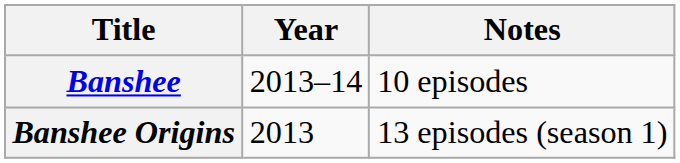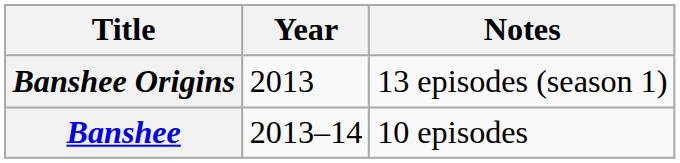 <table class="wikitable plainrowheaders sortable">
 <tr>
 <th scope="col">Title</th>
 <th scope="col">Year</th>
 <th scope="col" class="unsortable">Notes</th>
 </tr>
 <tr>
+<th scope="row"><em>Banshee Origins</em></th>
+<td>2013</td>
+<td>13 episodes (season 1)</td>
+</tr>
+<tr>
 <th scope="row"><em><a href='#'>Banshee</a></em></th>
 <td>2013–14</td>
 <td>10 episodes</td>
 </tr>
-<tr>
-<th scope="row"><em>Banshee Origins</em></th>
-<td>2013</td>
-<td>13 episodes (season 1)</td>
-</tr>
 </table>
